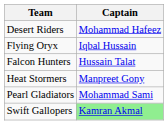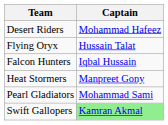 <table class="wikitable">
 <tr>
 <th>Team</th>
 <th>Captain</th>
 </tr>
 <tr>
 <td>Desert Riders</td>
 <td><a href='#'>Mohammad Hafeez</a></td>
 </tr>
 <tr>
 <td>Flying Oryx</td>
-<td><a href='#'>Iqbal Hussain</a></td>
+<td><a href='#'>Hussain Talat</a></td>
 </tr>
 <tr>
 <td>Falcon Hunters</td>
-<td><a href='#'>Hussain Talat</a></td>
+<td><a href='#'>Iqbal Hussain</a></td>
 </tr>
 <tr>
 <td>Heat Stormers</td>
 <td><a href='#'>Manpreet Gony</a></td>
 </tr>
 <tr>
 <td>Pearl Gladiators</td>
 <td><a href='#'>Mohammad Sami</a></td>
 </tr>
 <tr>
 <td>Swift Gallopers</td>
 <td style="background: lightgreen;"><a href='#'>Kamran Akmal</a></td>
 </tr>
 </table>
